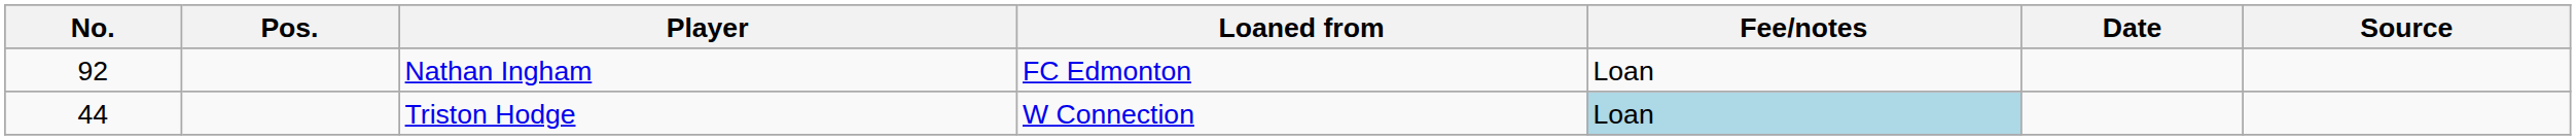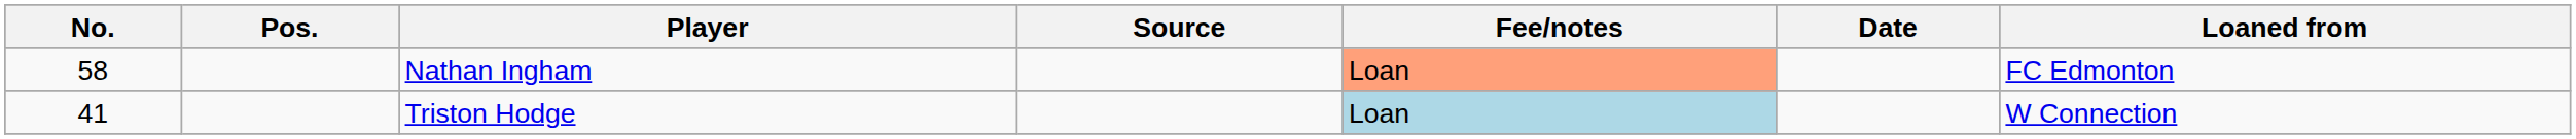 <table class="wikitable sortable" style="width:90%; text-align:center; font-size:95%; text-align:left;">
 <tr>
 <th><strong>No.</strong></th>
 <th><strong>Pos.</strong></th>
 <th><strong>Player</strong></th>
-<th><strong>Loaned from</strong></th>
+<th><strong>Source</strong></th>
 <th><strong>Fee/notes</strong></th>
 <th><strong>Date</strong></th>
-<th><strong>Source</strong></th>
+<th><strong>Loaned from</strong></th>
 </tr>
 <tr>
-<td align=center>92</td>
+<td align=center>58</td>
 <td align=center></td>
 <td align=Ingham, Nathan> <a href='#'>Nathan Ingham</a></td>
+<td></td>
+<td style="background: lightsalmon;">Loan</td>
+<td></td>
 <td> <a href='#'>FC Edmonton</a></td>
-<td>Loan</td>
-<td></td>
-<td></td>
 </tr>
 <tr>
-<td align=center>44</td>
+<td align=center>41</td>
 <td align=center></td>
 <td align=Hodge, Triston> <a href='#'>Triston Hodge</a></td>
-<td> <a href='#'>W Connection</a></td>
+<td></td>
 <td style="background: lightblue;">Loan</td>
 <td></td>
-<td></td>
+<td> <a href='#'>W Connection</a></td>
 </tr>
 </table>
